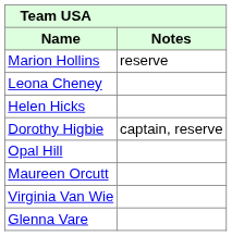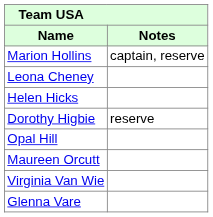 <table border="1" cellpadding="3" style="border-collapse: collapse;">
 <tr style="background:#ddffdd;">
 <td colspan="6">   <strong>Team USA</strong></td>
 </tr>
 <tr style="background:#ddffdd;">
 <th>Name</th>
 <th>Notes</th>
 </tr>
 <tr>
 <td><a href='#'>Marion Hollins</a></td>
-<td>reserve</td>
+<td>captain, reserve</td>
 </tr>
 <tr>
 <td><a href='#'>Leona Cheney</a></td>
 <td></td>
 </tr>
 <tr>
 <td><a href='#'>Helen Hicks</a></td>
 <td></td>
 </tr>
 <tr>
 <td><a href='#'>Dorothy Higbie</a></td>
-<td>captain, reserve</td>
+<td>reserve</td>
 </tr>
 <tr>
 <td><a href='#'>Opal Hill</a></td>
 <td></td>
 </tr>
 <tr>
 <td><a href='#'>Maureen Orcutt</a></td>
 <td></td>
 </tr>
 <tr>
 <td><a href='#'>Virginia Van Wie</a></td>
 <td></td>
 </tr>
 <tr>
 <td><a href='#'>Glenna Vare</a></td>
 <td></td>
 </tr>
 </table>
